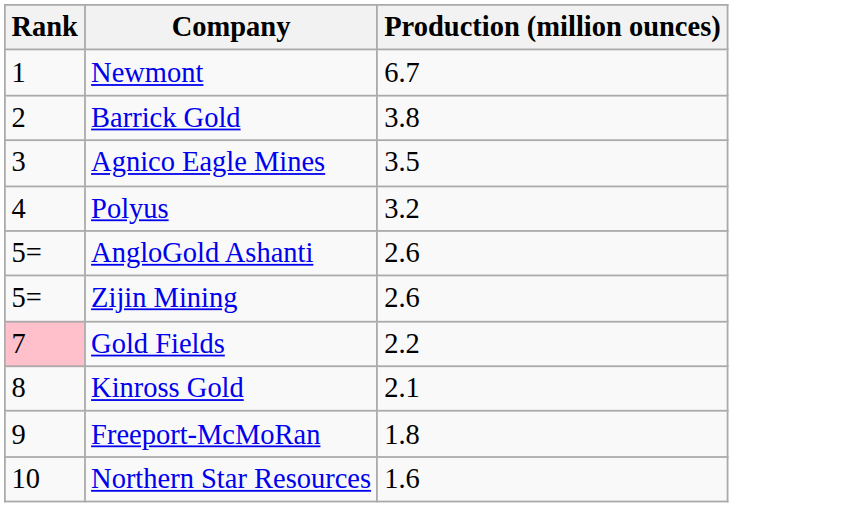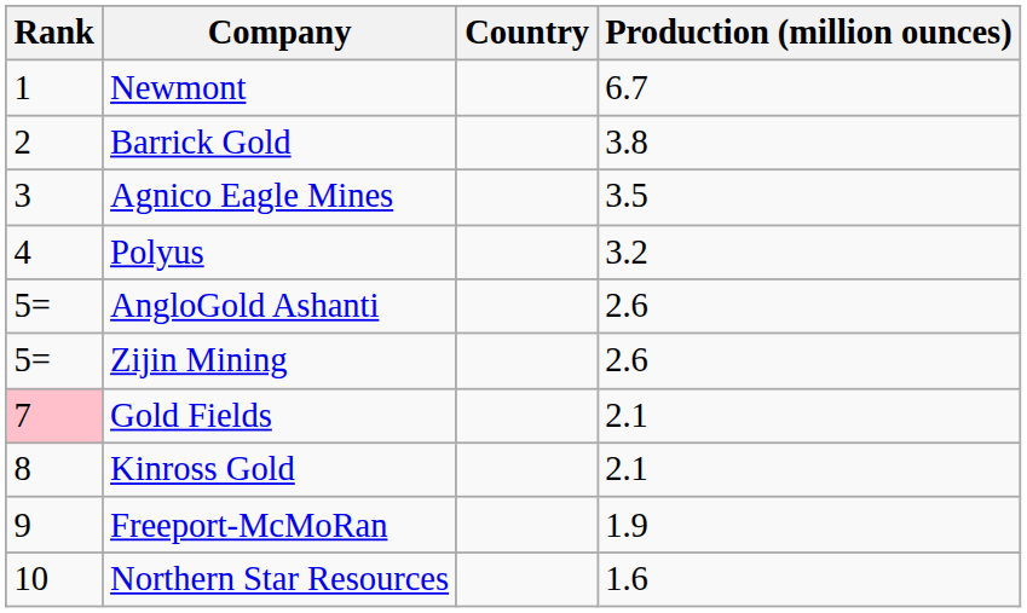 <table class="wikitable sortable">
 <tr>
 <th>Rank</th>
 <th>Company</th>
+<th>Country</th>
 <th>Production (million ounces)</th>
 </tr>
 <tr>
 <td>1</td>
 <td><a href='#'>Newmont</a></td>
+<td></td>
 <td>6.7</td>
 </tr>
 <tr>
 <td>2</td>
 <td><a href='#'>Barrick Gold</a></td>
+<td></td>
 <td>3.8</td>
 </tr>
 <tr>
 <td>3</td>
 <td><a href='#'>Agnico Eagle Mines</a></td>
+<td></td>
 <td>3.5</td>
 </tr>
 <tr>
 <td>4</td>
 <td><a href='#'>Polyus</a></td>
+<td></td>
 <td>3.2</td>
 </tr>
 <tr>
 <td>5=</td>
 <td><a href='#'>AngloGold Ashanti</a></td>
+<td></td>
 <td>2.6</td>
 </tr>
 <tr>
 <td>5=</td>
 <td><a href='#'>Zijin Mining</a></td>
+<td></td>
 <td>2.6</td>
 </tr>
 <tr>
 <td style="background: pink;">7</td>
 <td><a href='#'>Gold Fields</a></td>
-<td>2.2</td>
+<td></td>
+<td>2.1</td>
 </tr>
 <tr>
 <td>8</td>
 <td><a href='#'>Kinross Gold</a></td>
+<td></td>
 <td>2.1</td>
 </tr>
 <tr>
 <td>9</td>
 <td><a href='#'>Freeport-McMoRan</a></td>
-<td>1.8</td>
+<td></td>
+<td>1.9</td>
 </tr>
 <tr>
 <td>10</td>
 <td><a href='#'>Northern Star Resources</a></td>
+<td></td>
 <td>1.6</td>
 </tr>
 </table>
